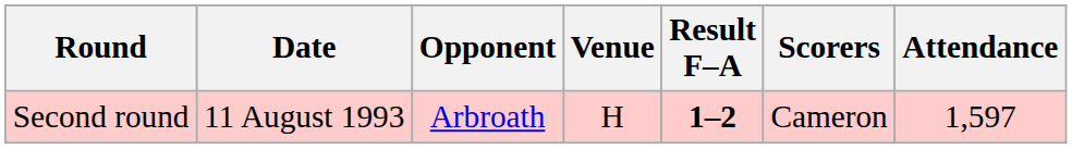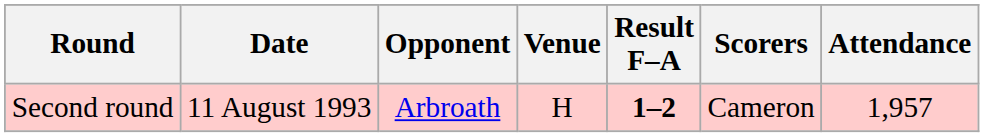 <table class="wikitable" style="text-align:center;">
 <tr>
 <th>Round</th>
 <th>Date</th>
 <th>Opponent</th>
 <th>Venue</th>
 <th>Result<br>F–A</th>
 <th>Scorers</th>
 <th>Attendance</th>
 </tr>
 <tr bgcolor="#FFCCCC">
 <td>Second round</td>
 <td>11 August 1993</td>
 <td><a href='#'>Arbroath</a></td>
 <td>H</td>
 <td><strong>1–2</strong></td>
 <td>Cameron</td>
-<td>1,597</td>
+<td>1,957</td>
 </tr>
 </table>
